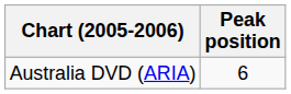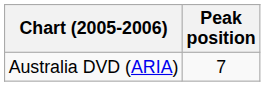 <table class="wikitable sortable plainrowheaders" style="text-align:center">
 <tr>
 <th>Chart (2005-2006)</th>
 <th>Peak<br> position</th>
 </tr>
 <tr>
 <td>Australia DVD (<a href='#'>ARIA</a>)</td>
-<td align="center">6</td>
+<td align="center">7</td>
 </tr>
 </table>
